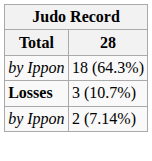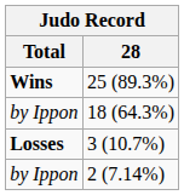 <table class="wikitable">
 <tr>
 <th colspan="2">Judo Record</th>
 </tr>
 <tr>
 <th>Total</th>
 <th>28</th>
+</tr>
+<tr>
+<td><strong>Wins</strong></td>
+<td>25 (89.3%)</td>
 </tr>
 <tr>
 <td><em>by Ippon</em></td>
 <td>18 (64.3%)</td>
 </tr>
 <tr>
 <td><strong>Losses</strong></td>
 <td>3 (10.7%)</td>
 </tr>
 <tr>
 <td><em>by Ippon</em></td>
 <td>2 (7.14%)</td>
 </tr>
 </table>
